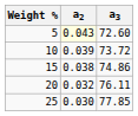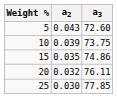 <table class="wikitable" style="text-align:right">
 <tr>
 <th>Weight %</th>
 <th>a<sub>2</sub></th>
 <th>a<sub>3</sub></th>
 </tr>
 <tr>
 <td>5</td>
-<td style="background: lightyellow;">0.043</td>
+<td>0.043</td>
 <td>72.60</td>
 </tr>
 <tr>
 <td>10</td>
 <td>0.039</td>
-<td>73.72</td>
+<td>73.75</td>
 </tr>
 <tr>
 <td>15</td>
-<td>0.038</td>
+<td>0.035</td>
 <td>74.86</td>
 </tr>
 <tr>
 <td>20</td>
 <td>0.032</td>
 <td>76.11</td>
 </tr>
 <tr>
 <td>25</td>
 <td>0.030</td>
 <td>77.85</td>
 </tr>
 </table>
